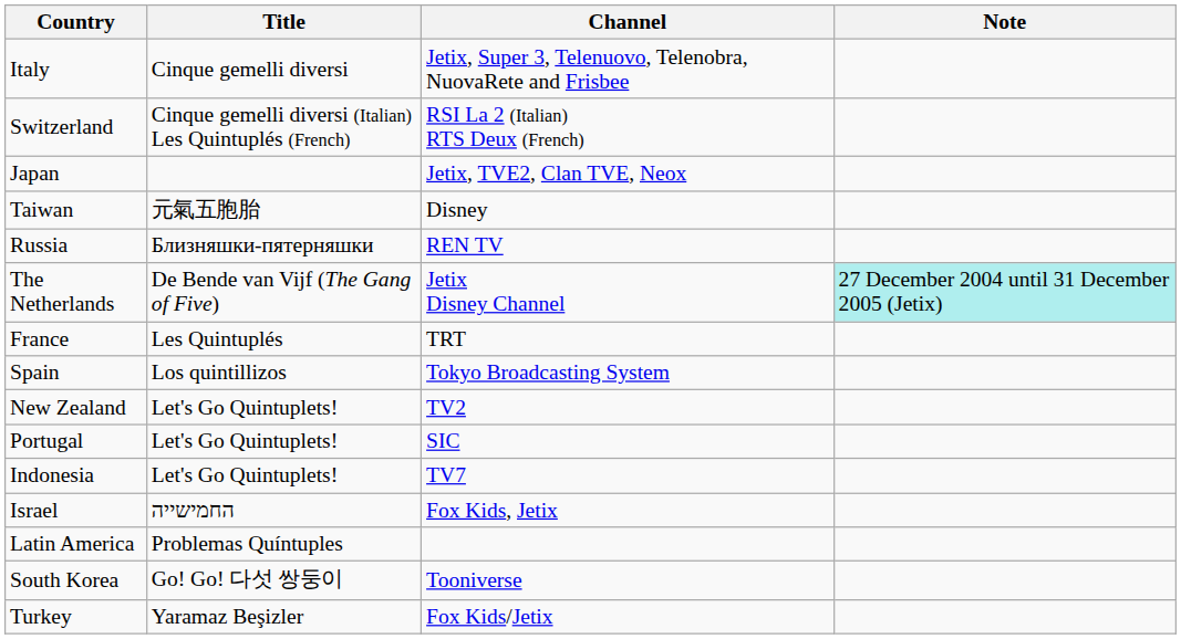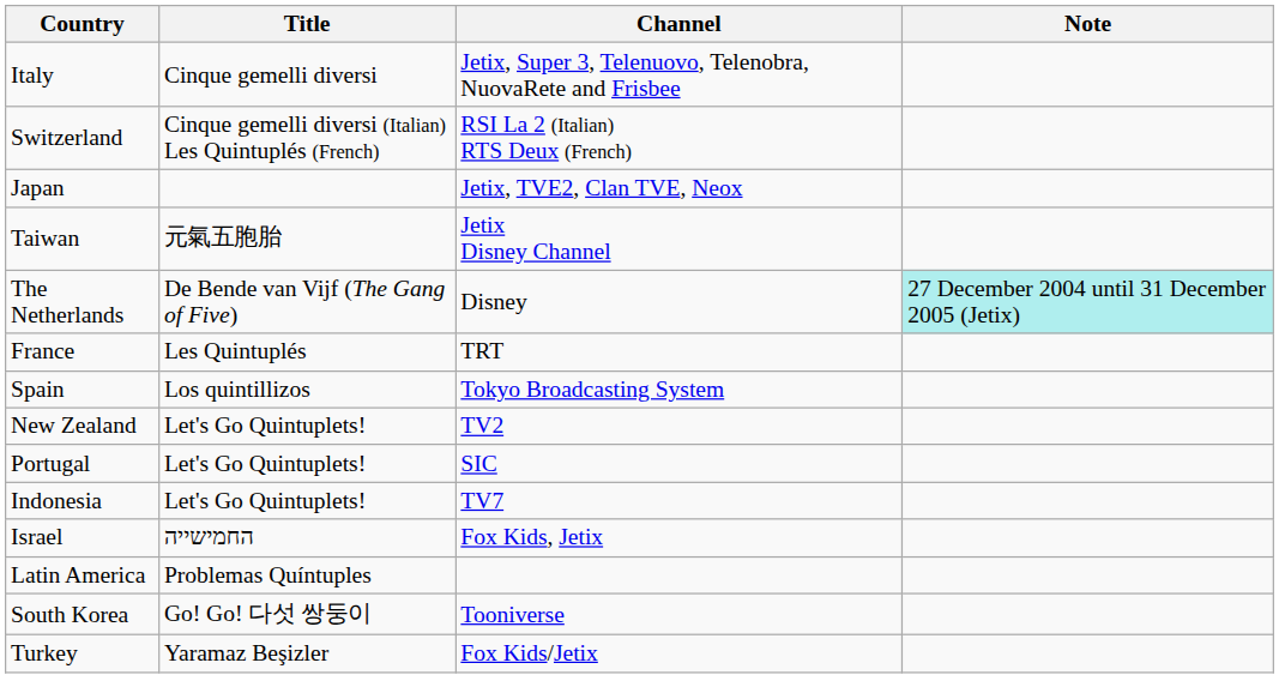 <table class="wikitable">
 <tr>
 <th>Country</th>
 <th>Title</th>
 <th>Channel</th>
 <th>Note</th>
 </tr>
 <tr>
 <td>Italy</td>
 <td>Cinque gemelli diversi</td>
 <td><a href='#'>Jetix</a>, <a href='#'>Super 3</a>, <a href='#'>Telenuovo</a>, Telenobra, NuovaRete and <a href='#'>Frisbee</a></td>
 <td></td>
 </tr>
 <tr>
 <td>Switzerland</td>
 <td>Cinque gemelli diversi <small>(Italian)</small><br>Les Quintuplés <small>(French)</small></td>
 <td><a href='#'>RSI La 2</a> <small>(Italian)</small> <br> <a href='#'>RTS Deux</a> <small>(French)</small></td>
 <td></td>
 </tr>
 <tr>
 <td>Japan</td>
 <td></td>
 <td><a href='#'>Jetix</a>, <a href='#'>TVE2</a>, <a href='#'>Clan TVE</a>, <a href='#'>Neox</a></td>
 <td></td>
 </tr>
 <tr>
 <td>Taiwan</td>
 <td>元氣五胞胎</td>
-<td>Disney</td>
-<td></td>
-</tr>
-<tr>
-<td>Russia</td>
-<td>Близняшки-пятерняшки</td>
-<td><a href='#'>REN TV</a></td>
+<td><a href='#'>Jetix</a><br><a href='#'>Disney Channel</a></td>
 <td></td>
 </tr>
 <tr>
 <td>The Netherlands</td>
 <td>De Bende van Vijf (<em>The Gang of Five</em>)</td>
-<td><a href='#'>Jetix</a><br><a href='#'>Disney Channel</a></td>
+<td>Disney</td>
 <td style="background: paleturquoise;">27 December 2004 until 31 December 2005 (Jetix)</td>
 </tr>
 <tr>
 <td>France</td>
 <td>Les Quintuplés</td>
 <td>TRT</td>
 <td></td>
 </tr>
 <tr>
 <td>Spain</td>
 <td>Los quintillizos</td>
 <td><a href='#'>Tokyo Broadcasting System</a></td>
 <td></td>
 </tr>
 <tr>
 <td>New Zealand</td>
 <td>Let's Go Quintuplets!</td>
 <td><a href='#'>TV2</a></td>
 <td></td>
 </tr>
 <tr>
 <td>Portugal</td>
 <td>Let's Go Quintuplets!</td>
 <td><a href='#'>SIC</a></td>
 <td></td>
 </tr>
 <tr>
 <td>Indonesia</td>
 <td>Let's Go Quintuplets!</td>
 <td><a href='#'>TV7</a></td>
 <td></td>
 </tr>
 <tr>
 <td>Israel</td>
 <td>החמישייה</td>
 <td><a href='#'>Fox Kids</a>, <a href='#'>Jetix</a></td>
 <td></td>
 </tr>
 <tr>
 <td>Latin America</td>
 <td>Problemas Quíntuples</td>
 <td></td>
 <td></td>
 </tr>
 <tr>
 <td>South Korea</td>
 <td>Go! Go! 다섯 쌍둥이</td>
 <td><a href='#'>Tooniverse</a></td>
 <td></td>
 </tr>
 <tr>
 <td>Turkey</td>
 <td>Yaramaz Beşizler</td>
 <td><a href='#'>Fox Kids</a>/<a href='#'>Jetix</a></td>
 <td></td>
 </tr>
 </table>
